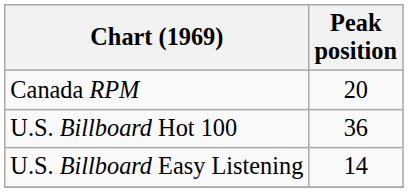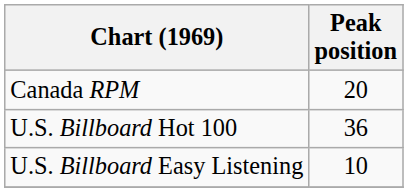 <table class="wikitable">
 <tr>
 <th align="left">Chart (1969)</th>
 <th align="center">Peak<br>position</th>
 </tr>
 <tr>
 <td>Canada <em>RPM</em></td>
 <td align="center">20</td>
 </tr>
 <tr>
 <td align="left">U.S. <em>Billboard</em> Hot 100</td>
 <td align="center">36</td>
 </tr>
 <tr>
 <td align="left">U.S. <em>Billboard</em> Easy Listening</td>
-<td align="center">14</td>
+<td align="center">10</td>
 </tr>
 <tr>
 </tr>
 </table>
